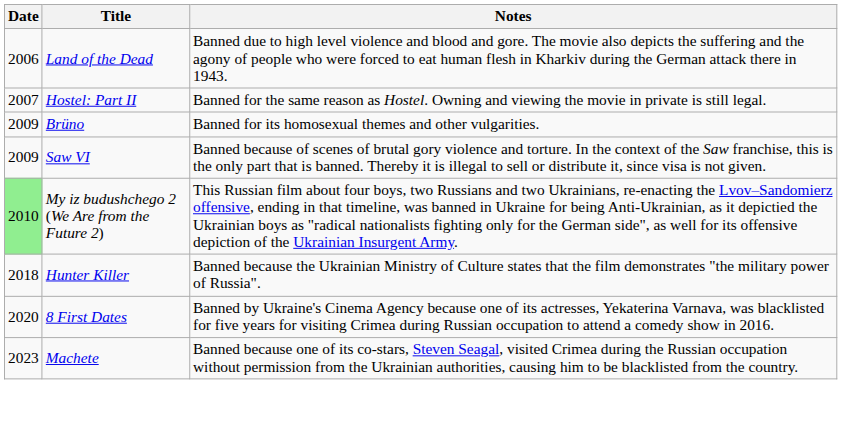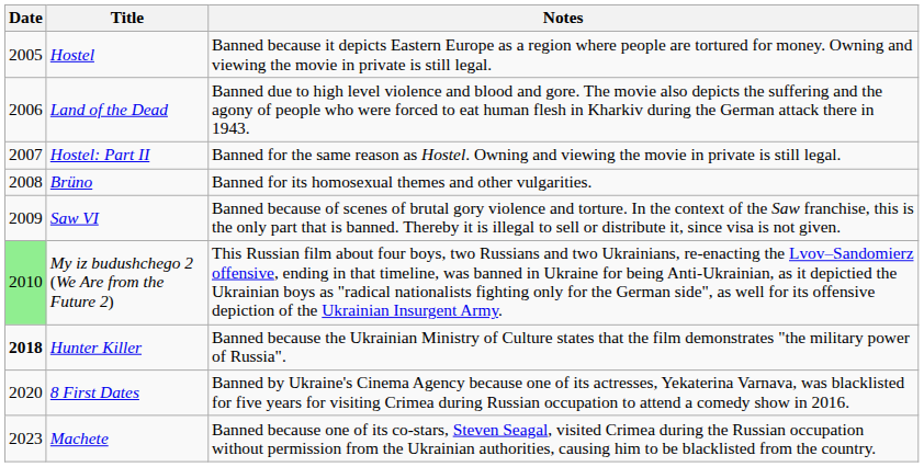 <table class="wikitable sortable">
 <tr>
 <th>Date</th>
 <th>Title</th>
 <th>Notes</th>
+</tr>
+<tr>
+<td>2005</td>
+<td><em><a href='#'>Hostel</a></em></td>
+<td>Banned because it depicts Eastern Europe as a region where people are tortured for money. Owning and viewing the movie in private is still legal.</td>
 </tr>
 <tr>
 <td>2006</td>
 <td><em><a href='#'>Land of the Dead</a></em></td>
 <td>Banned due to high level violence and blood and gore. The movie also depicts the suffering and the agony of people who were forced to eat human flesh in Kharkiv during the German attack there in 1943.</td>
 </tr>
 <tr>
 <td>2007</td>
 <td><em><a href='#'>Hostel: Part II</a></em></td>
 <td>Banned for the same reason as <em>Hostel</em>. Owning and viewing the movie in private is still legal.</td>
 </tr>
 <tr>
-<td>2009</td>
+<td>2008</td>
 <td><em><a href='#'>Brüno</a></em></td>
 <td>Banned for its homosexual themes and other vulgarities.</td>
 </tr>
 <tr>
 <td>2009</td>
 <td><em><a href='#'>Saw VI</a></em></td>
 <td>Banned because of scenes of brutal gory violence and torture. In the context of the <em>Saw</em> franchise, this is the only part that is banned. Thereby it is illegal to sell or distribute it, since visa is not given.</td>
 </tr>
 <tr>
 <td style="background: lightgreen;">2010</td>
 <td><em>My iz budushchego 2</em> (<em>We Are from the Future 2</em>)</td>
 <td>This Russian film about four boys, two Russians and two Ukrainians, re-enacting the <a href='#'>Lvov–Sandomierz offensive</a>, ending in that timeline, was banned in Ukraine for being Anti-Ukrainian, as it depictied the Ukrainian boys as "radical nationalists fighting only for the German side", as well for its offensive depiction of the <a href='#'>Ukrainian Insurgent Army</a>.</td>
 </tr>
 <tr>
-<td>2018</td>
+<td><strong>2018</strong></td>
 <td><em><a href='#'>Hunter Killer</a></em></td>
 <td>Banned because the Ukrainian Ministry of Culture states that the film demonstrates "the military power of Russia".</td>
 </tr>
 <tr>
 <td>2020</td>
 <td><em><a href='#'>8 First Dates</a></em></td>
 <td>Banned by Ukraine's Cinema Agency because one of its actresses, Yekaterina Varnava, was blacklisted for five years for visiting Crimea during Russian occupation to attend a comedy show in 2016.</td>
 </tr>
 <tr>
 <td>2023</td>
 <td><em><a href='#'>Machete</a></em></td>
 <td>Banned because one of its co-stars, <a href='#'>Steven Seagal</a>, visited Crimea during the Russian occupation without permission from the Ukrainian authorities, causing him to be blacklisted from the country.</td>
 </tr>
 </table>
